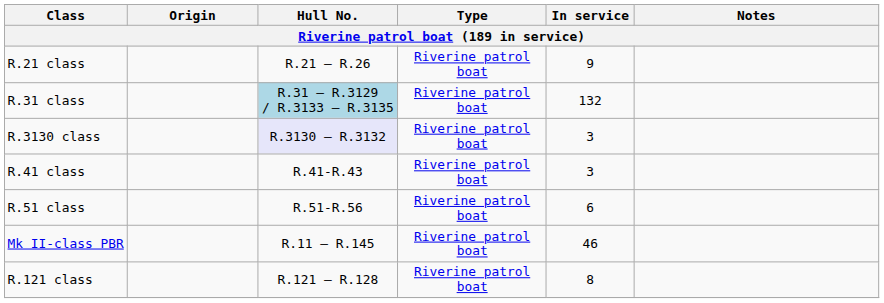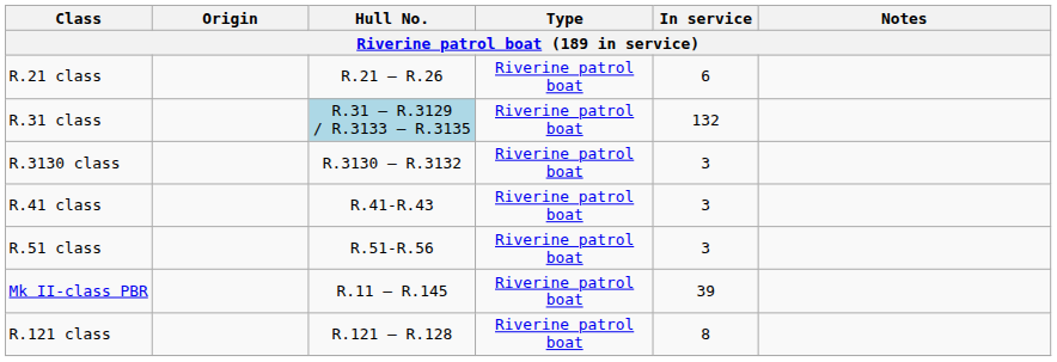 <table class="wikitable";" width="100%">
 <tr>
 <th width="14%"style="text-align:center;">Class</th>
 <th width="15%"style="text-align: center;">Origin</th>
 <th width="16%"style="text-align:center;">Hull No.</th>
 <th width="17%"style="text-align:l center;">Type</th>
 <th width="10%"style="text-align:center;">In service</th>
 <th width="31%"style="text-align: center;">Notes</th>
 </tr>
 <tr>
 <th colspan="7"><a href='#'>Riverine patrol boat</a> (189 in service)</th>
 </tr>
 <tr>
 <td>R.21 class</td>
 <td></td>
 <td ! style="text-align:center;">R.21 – R.26</td>
 <td ! style="text-align:center;"><a href='#'>Riverine patrol boat</a></td>
-<td ! style="text-align:center;">9</td>
+<td ! style="text-align:center;">6</td>
 <td></td>
 </tr>
 <tr>
 <td>R.31 class</td>
 <td></td>
 <td ! style="background: lightblue; text-align:center;">R.31 – R.3129<br>/ R.3133 – R.3135</td>
 <td ! style="text-align:center;"><a href='#'>Riverine patrol boat</a></td>
 <td ! style="text-align:center;">132</td>
 <td></td>
 </tr>
 <tr>
 <td>R.3130 class</td>
 <td></td>
-<td ! style="background: lavender; text-align:center;">R.3130 – R.3132</td>
+<td ! style="text-align:center;">R.3130 – R.3132</td>
 <td ! style="text-align:center;"><a href='#'>Riverine patrol boat</a></td>
 <td ! style="text-align:center;">3</td>
 <td></td>
 </tr>
 <tr>
 <td>R.41 class</td>
 <td></td>
 <td ! style="text-align:center;">R.41-R.43</td>
 <td ! style="text-align:center;"><a href='#'>Riverine patrol boat</a></td>
 <td ! style="text-align:center;">3</td>
 <td></td>
 </tr>
 <tr>
 <td>R.51 class</td>
 <td></td>
 <td ! style="text-align:center;">R.51-R.56</td>
 <td ! style="text-align:center;"><a href='#'>Riverine patrol boat</a></td>
-<td ! style="text-align:center;">6</td>
+<td ! style="text-align:center;">3</td>
 <td></td>
 </tr>
 <tr>
 <td><a href='#'>Mk II-class PBR</a></td>
 <td></td>
 <td ! style="text-align:center;">R.11 – R.145</td>
 <td ! style="text-align:center;"><a href='#'>Riverine patrol boat</a></td>
-<td ! style="text-align:center;">46</td>
+<td ! style="text-align:center;">39</td>
 <td></td>
 </tr>
 <tr>
 <td>R.121 class</td>
 <td></td>
 <td ! style="text-align:center;">R.121 – R.128</td>
 <td ! style="text-align:center;"><a href='#'>Riverine patrol boat</a></td>
 <td ! style="text-align:center;">8</td>
 <td></td>
 </tr>
 <tr>
 </tr>
 </table>
